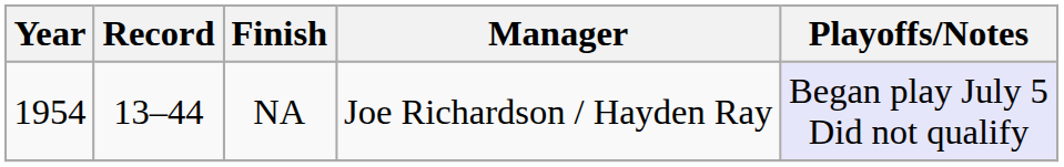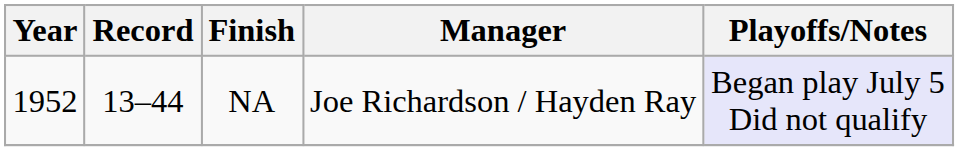 <table class="wikitable">
 <tr>
 <th>Year</th>
 <th>Record</th>
 <th>Finish</th>
 <th>Manager</th>
 <th>Playoffs/Notes</th>
 </tr>
 <tr align=center>
-<td>1954</td>
+<td>1952</td>
 <td>13–44</td>
 <td>NA</td>
 <td>Joe Richardson / Hayden Ray</td>
 <td style="background: lavender;">Began play July 5<br>Did not qualify</td>
 </tr>
 <tr align=center>
 </tr>
 </table>
